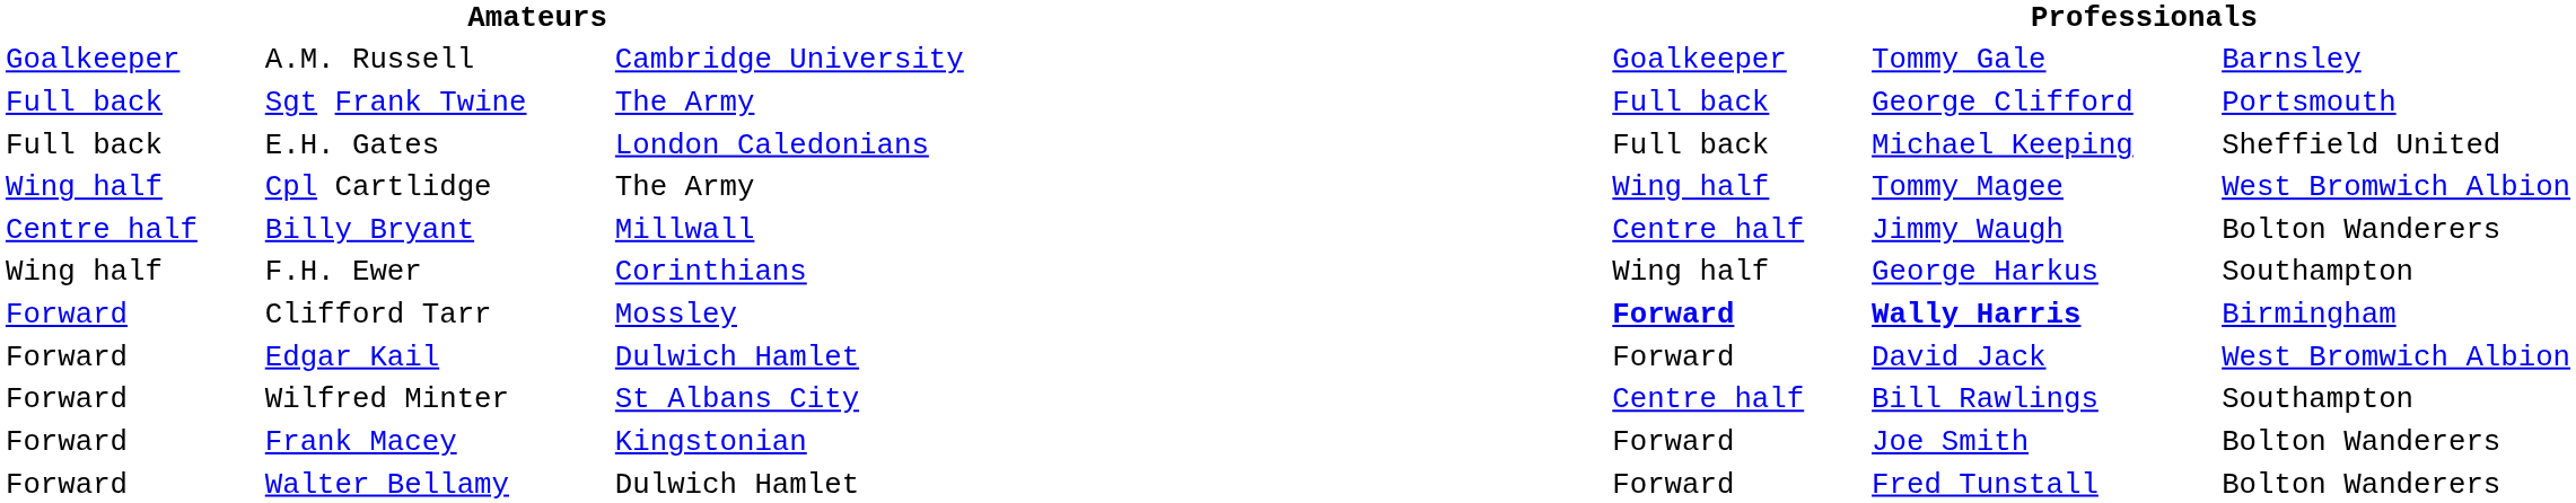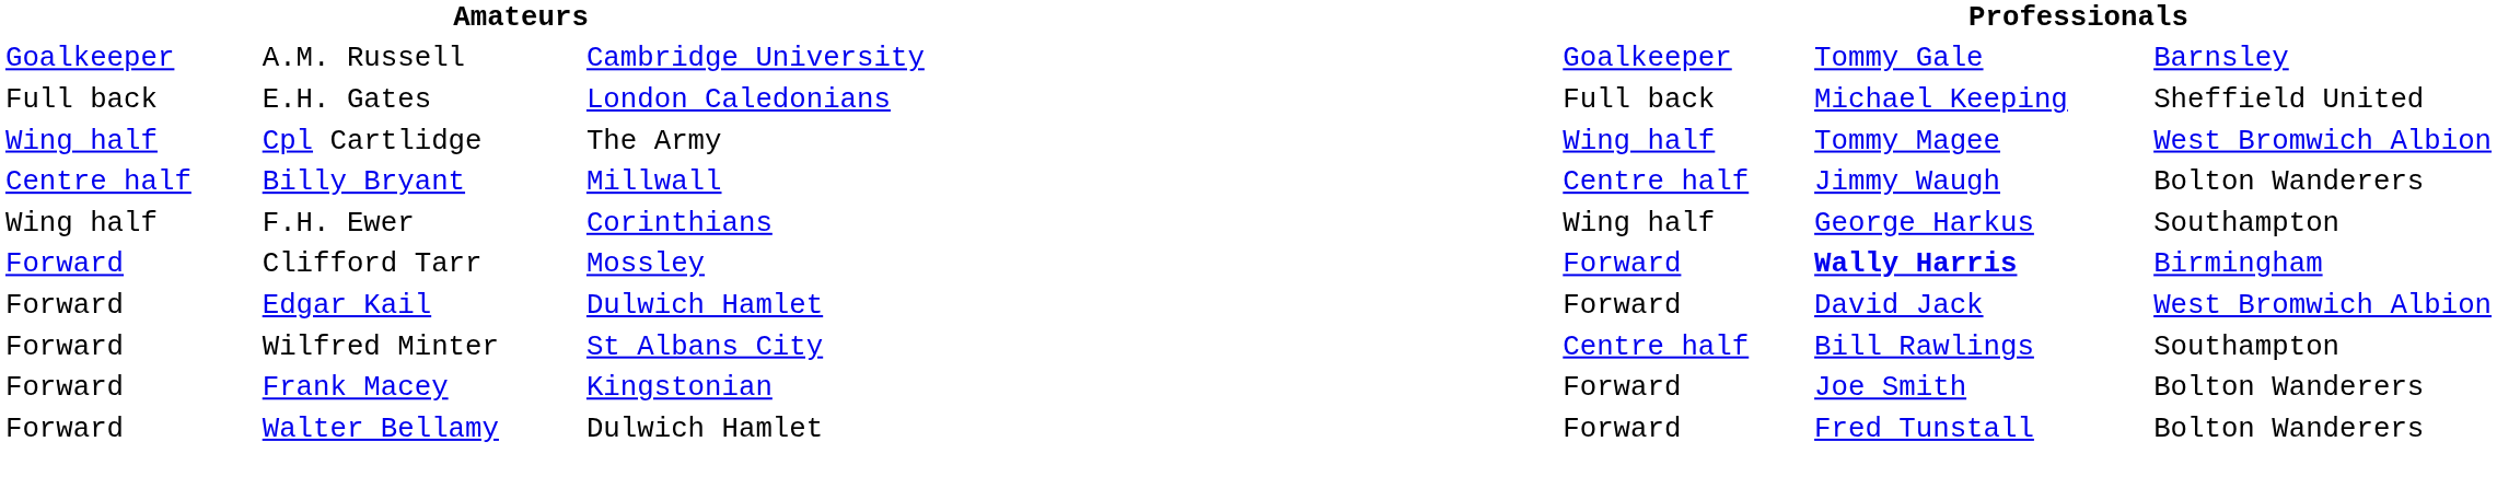 <table width="95%">
 <tr>
 <th colspan="3" width="40%">Amateurs</th>
 <th width="20%"></th>
 <th colspan="3" width="40%">Professionals</th>
 </tr>
 <tr>
 <td><a href='#'>Goalkeeper</a></td>
 <td>A.M. Russell</td>
 <td><a href='#'>Cambridge University</a></td>
 <td></td>
 <td><a href='#'>Goalkeeper</a></td>
 <td><a href='#'>Tommy Gale</a></td>
 <td><a href='#'>Barnsley</a></td>
-</tr>
-<tr>
-<td><a href='#'>Full back</a></td>
-<td><a href='#'>Sgt</a> <a href='#'>Frank Twine</a></td>
-<td><a href='#'>The Army</a></td>
-<td></td>
-<td><a href='#'>Full back</a></td>
-<td><a href='#'>George Clifford</a></td>
-<td><a href='#'>Portsmouth</a></td>
 </tr>
 <tr>
 <td>Full back</td>
 <td>E.H. Gates</td>
 <td><a href='#'>London Caledonians</a></td>
 <td></td>
 <td>Full back</td>
 <td><a href='#'>Michael Keeping</a></td>
 <td>Sheffield United</td>
 </tr>
 <tr>
 <td><a href='#'>Wing half</a></td>
 <td><a href='#'>Cpl</a> Cartlidge</td>
 <td>The Army</td>
 <td></td>
 <td><a href='#'>Wing half</a></td>
 <td><a href='#'>Tommy Magee</a></td>
 <td><a href='#'>West Bromwich Albion</a></td>
 </tr>
 <tr>
 <td><a href='#'>Centre half</a></td>
 <td><a href='#'>Billy Bryant</a></td>
 <td><a href='#'>Millwall</a></td>
 <td></td>
 <td><a href='#'>Centre half</a></td>
 <td><a href='#'>Jimmy Waugh</a></td>
 <td>Bolton Wanderers</td>
 </tr>
 <tr>
 <td>Wing half</td>
 <td>F.H. Ewer</td>
 <td><a href='#'>Corinthians</a></td>
 <td></td>
 <td>Wing half</td>
 <td><a href='#'>George Harkus</a></td>
 <td>Southampton</td>
 </tr>
 <tr>
 <td><a href='#'>Forward</a></td>
 <td>Clifford Tarr</td>
 <td><a href='#'>Mossley</a></td>
 <td></td>
-<td><strong><a href='#'>Forward</a></strong></td>
+<td><a href='#'>Forward</a></td>
 <td><strong><a href='#'>Wally Harris</a></strong></td>
 <td><a href='#'>Birmingham</a></td>
 </tr>
 <tr>
 <td>Forward</td>
 <td><a href='#'>Edgar Kail</a></td>
 <td><a href='#'>Dulwich Hamlet</a></td>
 <td></td>
 <td>Forward</td>
 <td><a href='#'>David Jack</a></td>
 <td><a href='#'>West Bromwich Albion</a></td>
 </tr>
 <tr>
 <td>Forward</td>
 <td>Wilfred Minter</td>
 <td><a href='#'>St Albans City</a></td>
 <td></td>
 <td><a href='#'>Centre half</a></td>
 <td><a href='#'>Bill Rawlings</a></td>
 <td>Southampton</td>
 </tr>
 <tr>
 <td>Forward</td>
 <td><a href='#'>Frank Macey</a></td>
 <td><a href='#'>Kingstonian</a></td>
 <td></td>
 <td>Forward</td>
 <td><a href='#'>Joe Smith</a></td>
 <td>Bolton Wanderers</td>
 </tr>
 <tr>
 <td>Forward</td>
 <td><a href='#'>Walter Bellamy</a></td>
 <td>Dulwich Hamlet</td>
 <td></td>
 <td>Forward</td>
 <td><a href='#'>Fred Tunstall</a></td>
 <td>Bolton Wanderers</td>
 </tr>
 <tr>
 </tr>
 </table>
